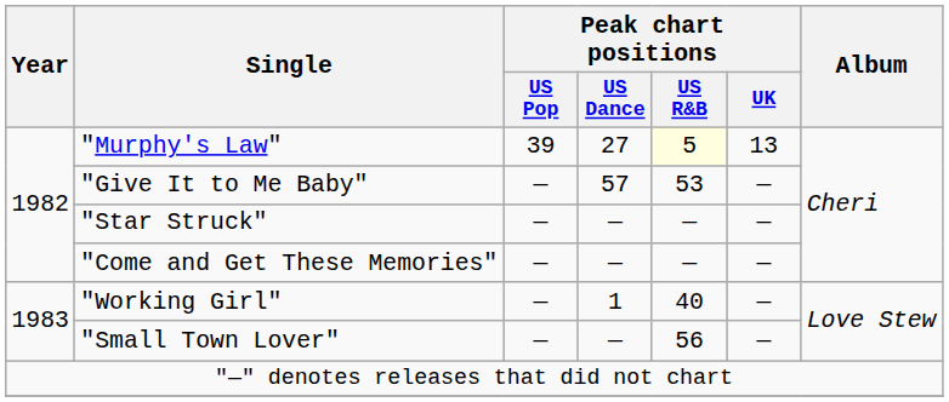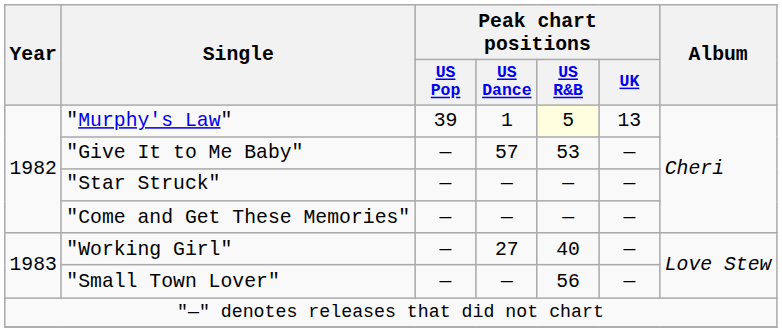 <table class="wikitable" style="text-align:center;">
 <tr>
 <th rowspan="2">Year</th>
 <th rowspan="2">Single</th>
 <th colspan="4">Peak chart positions</th>
 <th rowspan="2">Album</th>
 </tr>
 <tr style="font-size:smaller;">
 <th width="35"><a href='#'>US Pop</a><br></th>
 <th width="35"><a href='#'>US Dance</a><br></th>
 <th width="35"><a href='#'>US R&B</a><br></th>
 <th width="35"><a href='#'>UK</a><br></th>
 </tr>
 <tr>
 <td rowspan="4">1982</td>
 <td align="left">"<a href='#'>Murphy's Law</a>"</td>
 <td>39</td>
-<td>27</td>
+<td>1</td>
 <td style="background: lightyellow;">5</td>
 <td>13</td>
 <td align="left" rowspan="4"><em>Cheri</em></td>
 </tr>
 <tr>
 <td align="left">"Give It to Me Baby"</td>
 <td>—</td>
 <td>57</td>
 <td>53</td>
 <td>—</td>
 </tr>
 <tr>
 <td align="left">"Star Struck"</td>
 <td>—</td>
 <td>—</td>
 <td>—</td>
 <td>—</td>
 </tr>
 <tr>
 <td align="left">"Come and Get These Memories"</td>
 <td>—</td>
 <td>—</td>
 <td>—</td>
 <td>—</td>
 </tr>
 <tr>
 <td rowspan="2">1983</td>
 <td align="left">"Working Girl"</td>
 <td>—</td>
-<td>1</td>
+<td>27</td>
 <td>40</td>
 <td>—</td>
 <td align="left" rowspan="2"><em>Love Stew</em></td>
 </tr>
 <tr>
 <td align="left">"Small Town Lover"</td>
 <td>—</td>
 <td>—</td>
 <td>56</td>
 <td>—</td>
 </tr>
 <tr>
 <td colspan="15" style="font-size:9pt">"—" denotes releases that did not chart</td>
 </tr>
 <tr>
 </tr>
 </table>
